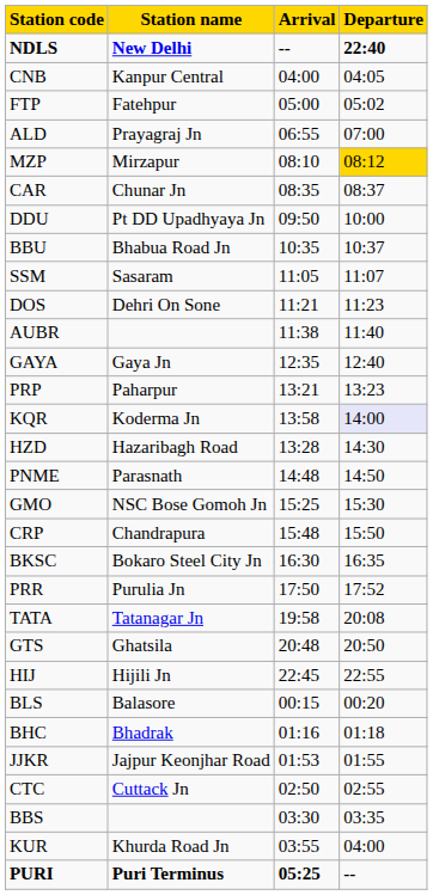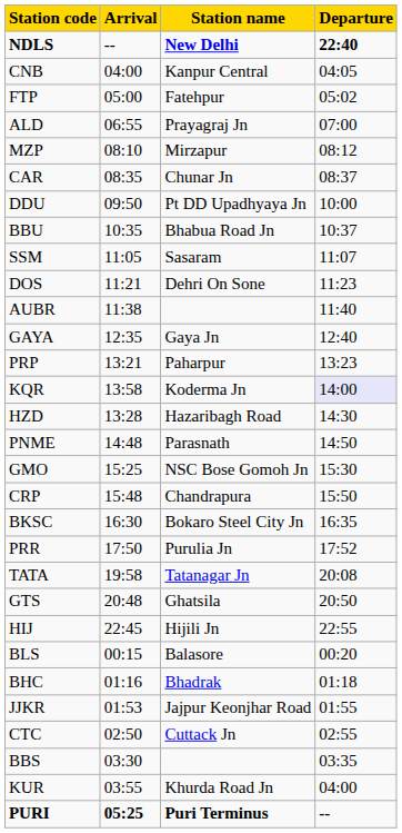 <table class="wikitable">
 <tr>
 <th style="background-color:#FFD700">Station code</th>
+<th ! style="background-color:#FFD700">Arrival</th>
 <th ! style="background-color:#FFD700">Station name</th>
-<th ! style="background-color:#FFD700">Arrival</th>
 <th ! style="background-color:#FFD700">Departure</th>
 </tr>
 <tr>
 <td valign="top"><strong>NDLS</strong></td>
+<td valign="top"><strong>--</strong></td>
 <td valign="top"><strong><a href='#'>New Delhi</a></strong></td>
-<td valign="top"><strong>--</strong></td>
 <td valign="top"><strong>22:40</strong></td>
 </tr>
 <tr>
 <td valign="top">CNB</td>
+<td valign="top">04:00</td>
 <td valign="top">Kanpur Central</td>
-<td valign="top">04:00</td>
 <td valign="top">04:05</td>
 </tr>
 <tr>
 <td valign="top">FTP</td>
+<td valign="top">05:00</td>
 <td valign="top">Fatehpur</td>
-<td valign="top">05:00</td>
 <td valign="top">05:02</td>
 </tr>
 <tr>
 <td valign="top">ALD</td>
+<td valign="top">06:55</td>
 <td valign="top">Prayagraj Jn</td>
-<td valign="top">06:55</td>
 <td valign="top">07:00</td>
 </tr>
 <tr>
 <td valign="top">MZP</td>
+<td valign="top">08:10</td>
 <td valign="top">Mirzapur</td>
-<td valign="top">08:10</td>
-<td valign="top" style="background: gold;">08:12</td>
+<td valign="top">08:12</td>
 </tr>
 <tr>
 <td valign="top">CAR</td>
+<td valign="top">08:35</td>
 <td valign="top">Chunar Jn</td>
-<td valign="top">08:35</td>
 <td valign="top">08:37</td>
 </tr>
 <tr>
 <td valign="top">DDU</td>
+<td valign="top">09:50</td>
 <td valign="top">Pt DD Upadhyaya Jn</td>
-<td valign="top">09:50</td>
 <td valign="top">10:00</td>
 </tr>
 <tr>
 <td valign="top">BBU</td>
+<td valign="top">10:35</td>
 <td valign="top">Bhabua Road Jn</td>
-<td valign="top">10:35</td>
 <td valign="top">10:37</td>
 </tr>
 <tr>
 <td valign="top">SSM</td>
+<td valign="top">11:05</td>
 <td valign="top">Sasaram</td>
-<td valign="top">11:05</td>
 <td valign="top">11:07</td>
 </tr>
 <tr>
 <td valign="top">DOS</td>
+<td valign="top">11:21</td>
 <td valign="top">Dehri On Sone</td>
-<td valign="top">11:21</td>
 <td valign="top">11:23</td>
 </tr>
 <tr>
 <td valign="top">AUBR</td>
+<td valign="top">11:38</td>
 <td valign="top"></td>
-<td valign="top">11:38</td>
 <td valign="top">11:40</td>
 </tr>
 <tr>
 <td valign="top">GAYA</td>
+<td valign="top">12:35</td>
 <td valign="top">Gaya Jn</td>
-<td valign="top">12:35</td>
 <td valign="top">12:40</td>
 </tr>
 <tr>
 <td valign="top">PRP</td>
+<td valign="top">13:21</td>
 <td valign="top">Paharpur</td>
-<td valign="top">13:21</td>
 <td valign="top">13:23</td>
 </tr>
 <tr>
 <td valign="top">KQR</td>
+<td valign="top">13:58</td>
 <td valign="top">Koderma Jn</td>
-<td valign="top">13:58</td>
 <td valign="top" style="background: lavender;">14:00</td>
 </tr>
 <tr>
 <td>HZD</td>
+<td>13:28</td>
 <td>Hazaribagh Road</td>
-<td>13:28</td>
 <td>14:30</td>
 </tr>
 <tr>
 <td>PNME</td>
+<td>14:48</td>
 <td>Parasnath</td>
-<td>14:48</td>
 <td>14:50</td>
 </tr>
 <tr>
 <td valign="top">GMO</td>
+<td valign="top">15:25</td>
 <td valign="top">NSC Bose Gomoh Jn</td>
-<td valign="top">15:25</td>
 <td valign="top">15:30</td>
 </tr>
 <tr>
 <td>CRP</td>
+<td>15:48</td>
 <td>Chandrapura</td>
-<td>15:48</td>
 <td>15:50</td>
 </tr>
 <tr>
 <td valign="top">BKSC</td>
+<td valign="top">16:30</td>
 <td valign="top">Bokaro Steel City Jn</td>
-<td valign="top">16:30</td>
 <td valign="top">16:35</td>
 </tr>
 <tr>
 <td valign="top">PRR</td>
+<td valign="top">17:50</td>
 <td valign="top">Purulia Jn</td>
-<td valign="top">17:50</td>
 <td valign="top">17:52</td>
 </tr>
 <tr>
 <td valign="top">TATA</td>
+<td valign="top">19:58</td>
 <td valign="top"><a href='#'>Tatanagar Jn</a></td>
-<td valign="top">19:58</td>
 <td valign="top">20:08</td>
 </tr>
 <tr>
 <td valign="top">GTS</td>
+<td valign="top">20:48</td>
 <td valign="top">Ghatsila</td>
-<td valign="top">20:48</td>
 <td valign="top">20:50</td>
 </tr>
 <tr>
 <td valign="top">HIJ</td>
+<td valign="top">22:45</td>
 <td valign="top">Hijili Jn</td>
-<td valign="top">22:45</td>
 <td valign="top">22:55</td>
 </tr>
 <tr>
 <td valign="top">BLS</td>
+<td valign="top">00:15</td>
 <td valign="top">Balasore</td>
-<td valign="top">00:15</td>
 <td valign="top">00:20</td>
 </tr>
 <tr>
 <td valign="top">BHC</td>
+<td valign="top">01:16</td>
 <td valign="top"><a href='#'>Bhadrak</a></td>
-<td valign="top">01:16</td>
 <td valign="top">01:18</td>
 </tr>
 <tr>
 <td valign="top">JJKR</td>
+<td valign="top">01:53</td>
 <td valign="top">Jajpur Keonjhar Road</td>
-<td valign="top">01:53</td>
 <td valign="top">01:55</td>
 </tr>
 <tr>
 <td valign="top">CTC</td>
+<td valign="top">02:50</td>
 <td valign="top"><a href='#'>Cuttack</a> Jn</td>
-<td valign="top">02:50</td>
 <td valign="top">02:55</td>
 </tr>
 <tr>
 <td valign="top">BBS</td>
+<td valign="top">03:30</td>
 <td valign="top"></td>
-<td valign="top">03:30</td>
 <td valign="top">03:35</td>
 </tr>
 <tr>
 <td valign="top">KUR</td>
+<td valign="top">03:55</td>
 <td valign="top">Khurda Road Jn</td>
-<td valign="top">03:55</td>
 <td valign="top">04:00</td>
 </tr>
 <tr>
 <td valign="top"><strong>PURI</strong></td>
+<td valign="top"><strong>05:25</strong></td>
 <td valign="top"><strong>Puri Terminus</strong></td>
-<td valign="top"><strong>05:25</strong></td>
 <td valign="top"><strong>--</strong></td>
 </tr>
 </table>
